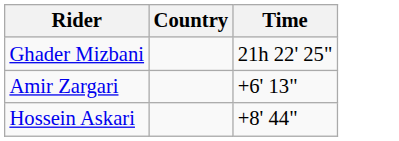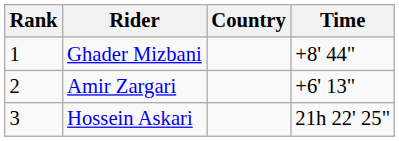 <table class="wikitable">
 <tr>
+<th>Rank</th>
 <th>Rider</th>
 <th>Country</th>
 <th>Time</th>
 </tr>
 <tr>
+<td>1</td>
 <td><a href='#'>Ghader Mizbani</a></td>
 <td></td>
-<td>21h 22' 25"</td>
+<td>+8' 44"</td>
 </tr>
 <tr>
+<td>2</td>
 <td><a href='#'>Amir Zargari</a></td>
 <td></td>
 <td>+6' 13"</td>
 </tr>
 <tr>
+<td>3</td>
 <td><a href='#'>Hossein Askari</a></td>
 <td></td>
-<td>+8' 44"</td>
+<td>21h 22' 25"</td>
 </tr>
 </table>
